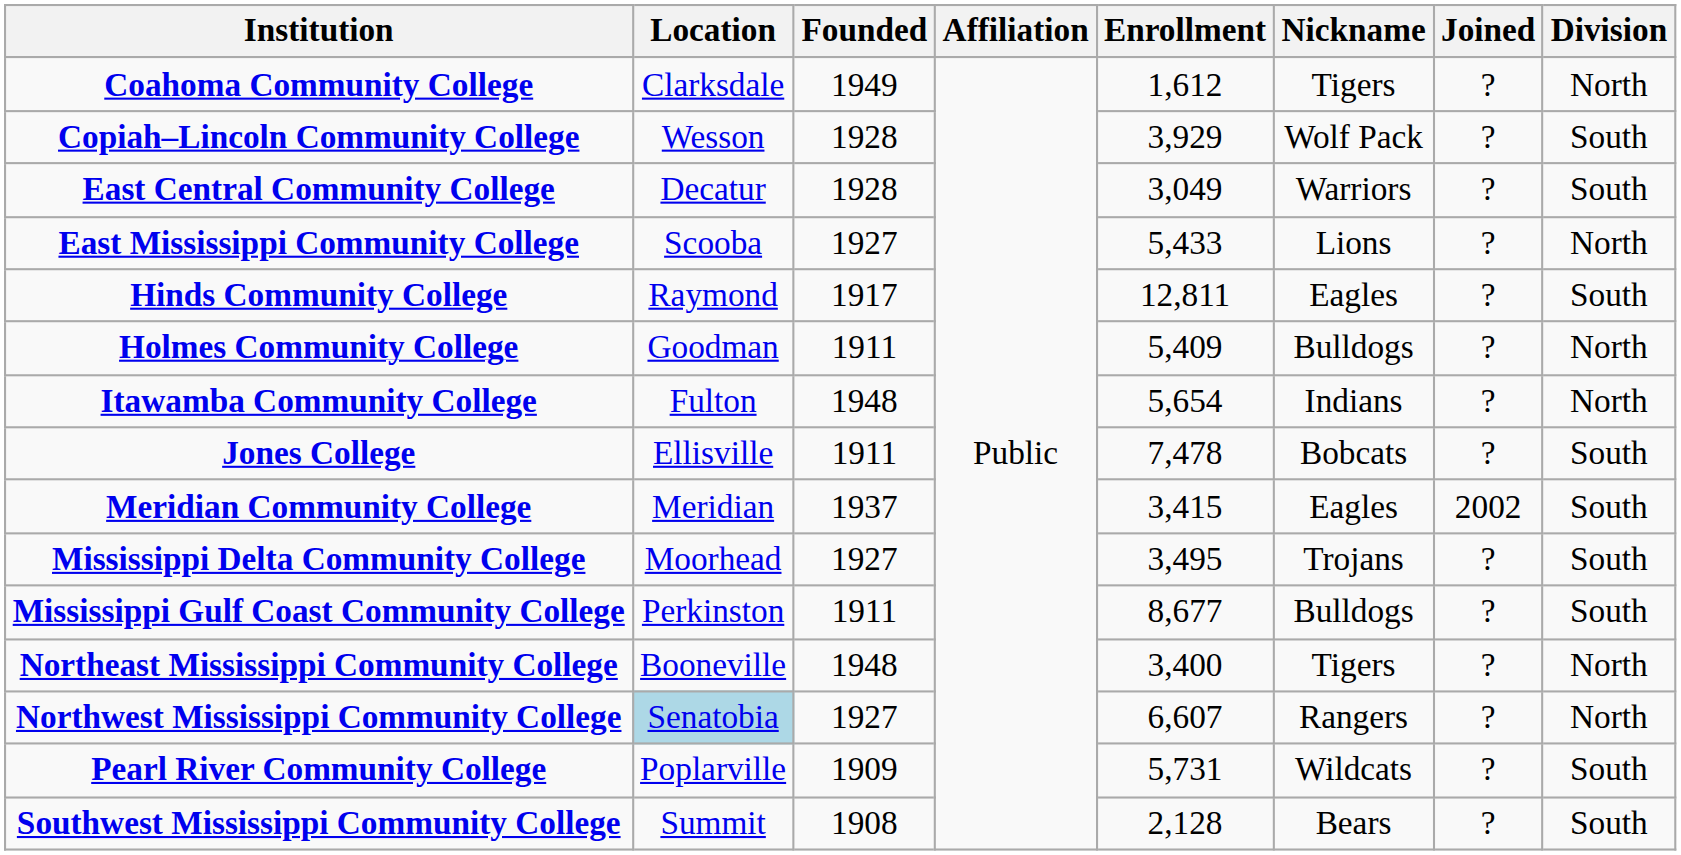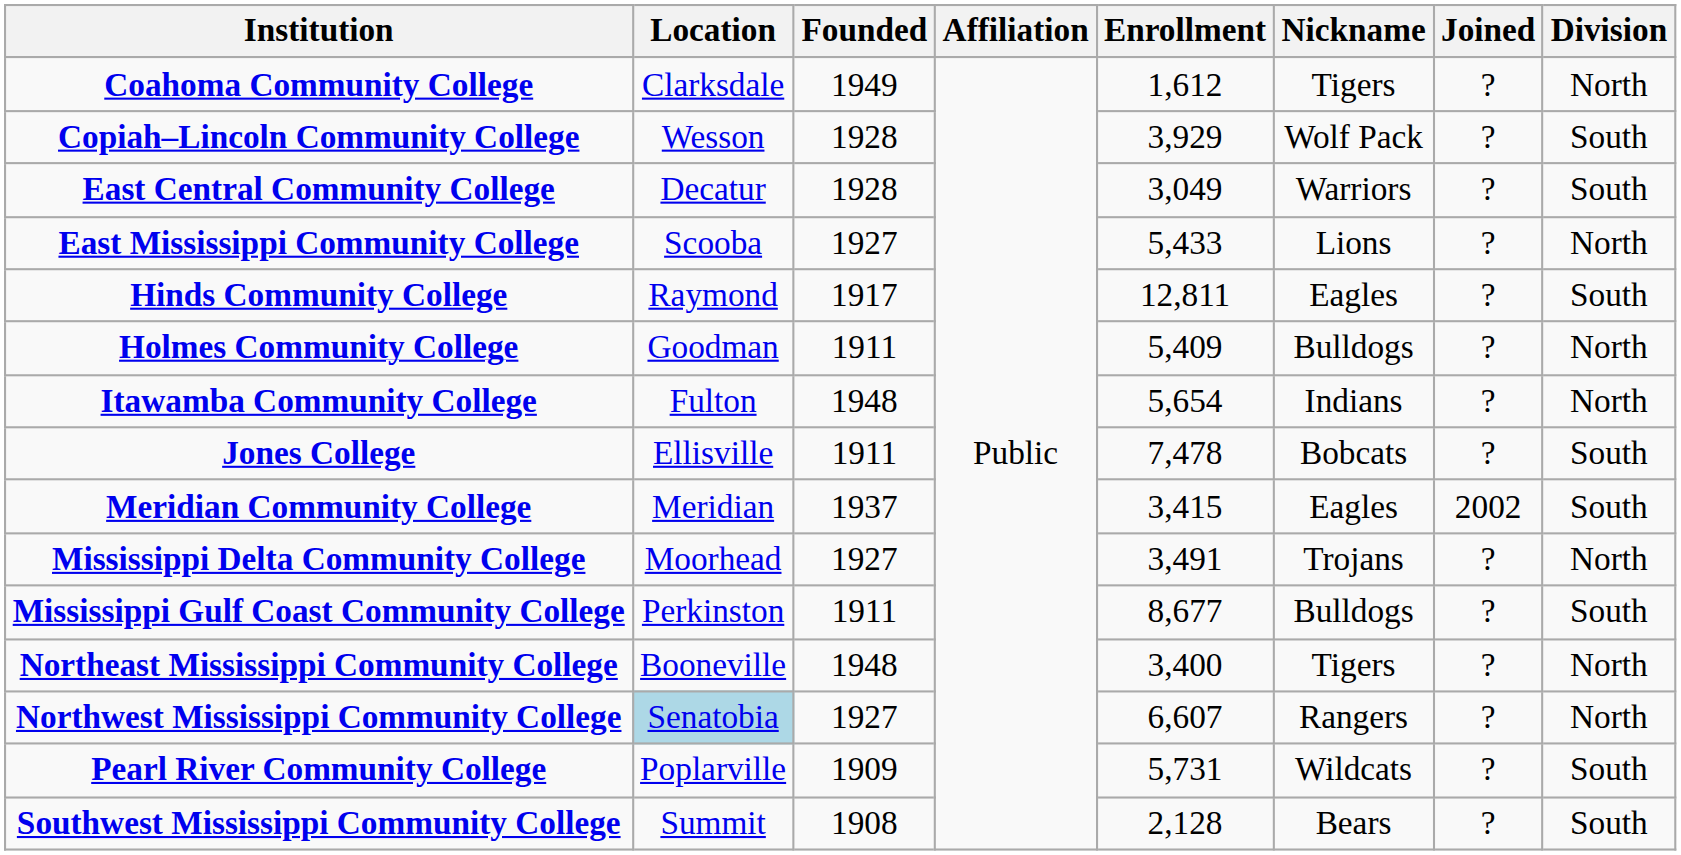 <table class="wikitable sortable" style="text-align:center;">
 <tr>
 <th>Institution</th>
 <th>Location</th>
 <th>Founded</th>
 <th>Affiliation</th>
 <th>Enrollment</th>
 <th>Nickname</th>
 <th>Joined</th>
 <th>Division</th>
 </tr>
 <tr>
 <td><strong><a href='#'>Coahoma Community College</a></strong></td>
 <td><a href='#'>Clarksdale</a></td>
 <td>1949</td>
 <td rowspan="15">Public</td>
 <td>1,612</td>
 <td>Tigers</td>
 <td>?</td>
 <td>North</td>
 </tr>
 <tr>
 <td><strong><a href='#'>Copiah–Lincoln Community College</a></strong></td>
 <td><a href='#'>Wesson</a></td>
 <td>1928</td>
 <td>3,929</td>
 <td>Wolf Pack</td>
 <td>?</td>
 <td>South</td>
 </tr>
 <tr>
 <td><strong><a href='#'>East Central Community College</a></strong></td>
 <td><a href='#'>Decatur</a></td>
 <td>1928</td>
 <td>3,049</td>
 <td>Warriors</td>
 <td>?</td>
 <td>South</td>
 </tr>
 <tr>
 <td><strong><a href='#'>East Mississippi Community College</a></strong></td>
 <td><a href='#'>Scooba</a></td>
 <td>1927</td>
 <td>5,433</td>
 <td>Lions</td>
 <td>?</td>
 <td>North</td>
 </tr>
 <tr>
 <td><strong><a href='#'>Hinds Community College</a></strong></td>
 <td><a href='#'>Raymond</a></td>
 <td>1917</td>
 <td>12,811</td>
 <td>Eagles</td>
 <td>?</td>
 <td>South</td>
 </tr>
 <tr>
 <td><strong><a href='#'>Holmes Community College</a></strong></td>
 <td><a href='#'>Goodman</a></td>
 <td>1911</td>
 <td>5,409</td>
 <td>Bulldogs</td>
 <td>?</td>
 <td>North</td>
 </tr>
 <tr>
 <td><strong><a href='#'>Itawamba Community College</a></strong></td>
 <td><a href='#'>Fulton</a></td>
 <td>1948</td>
 <td>5,654</td>
 <td>Indians</td>
 <td>?</td>
 <td>North</td>
 </tr>
 <tr>
 <td><strong><a href='#'>Jones College</a></strong></td>
 <td><a href='#'>Ellisville</a></td>
 <td>1911</td>
 <td>7,478</td>
 <td>Bobcats</td>
 <td>?</td>
 <td>South</td>
 </tr>
 <tr>
 <td><strong><a href='#'>Meridian Community College</a></strong></td>
 <td><a href='#'>Meridian</a></td>
 <td>1937</td>
 <td>3,415</td>
 <td>Eagles</td>
 <td>2002</td>
 <td>South</td>
 </tr>
 <tr>
 <td><strong><a href='#'>Mississippi Delta Community College</a></strong></td>
 <td><a href='#'>Moorhead</a></td>
 <td>1927</td>
-<td>3,495</td>
+<td>3,491</td>
 <td>Trojans</td>
 <td>?</td>
-<td>South</td>
+<td>North</td>
 </tr>
 <tr>
 <td><strong><a href='#'>Mississippi Gulf Coast Community College</a></strong></td>
 <td><a href='#'>Perkinston</a></td>
 <td>1911</td>
 <td>8,677</td>
 <td>Bulldogs</td>
 <td>?</td>
 <td>South</td>
 </tr>
 <tr>
 <td><strong><a href='#'>Northeast Mississippi Community College</a></strong></td>
 <td><a href='#'>Booneville</a></td>
 <td>1948</td>
 <td>3,400</td>
 <td>Tigers</td>
 <td>?</td>
 <td>North</td>
 </tr>
 <tr>
 <td><strong><a href='#'>Northwest Mississippi Community College</a></strong></td>
 <td style="background: lightblue;"><a href='#'>Senatobia</a></td>
 <td>1927</td>
 <td>6,607</td>
 <td>Rangers</td>
 <td>?</td>
 <td>North</td>
 </tr>
 <tr>
 <td><strong><a href='#'>Pearl River Community College</a></strong></td>
 <td><a href='#'>Poplarville</a></td>
 <td>1909</td>
 <td>5,731</td>
 <td>Wildcats</td>
 <td>?</td>
 <td>South</td>
 </tr>
 <tr>
 <td><strong><a href='#'>Southwest Mississippi Community College</a></strong></td>
 <td><a href='#'>Summit</a></td>
 <td>1908</td>
 <td>2,128</td>
 <td>Bears</td>
 <td>?</td>
 <td>South</td>
 </tr>
 </table>
